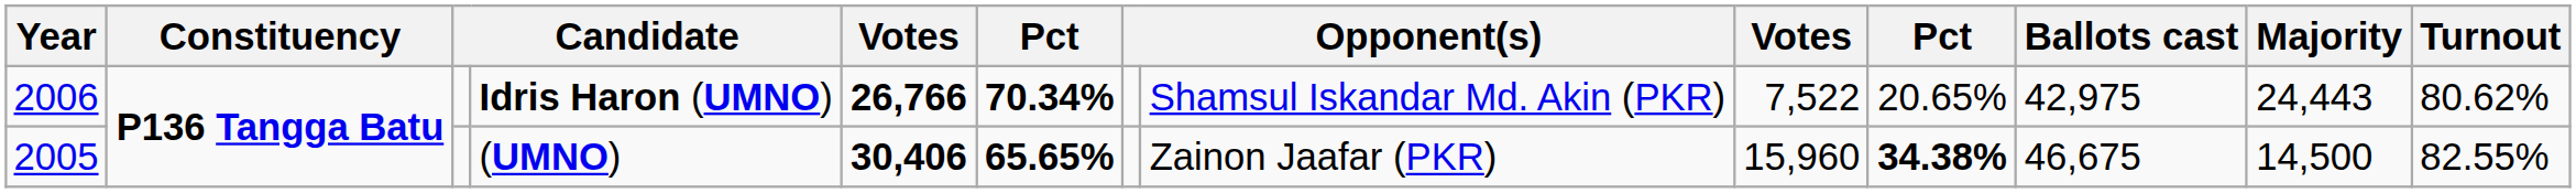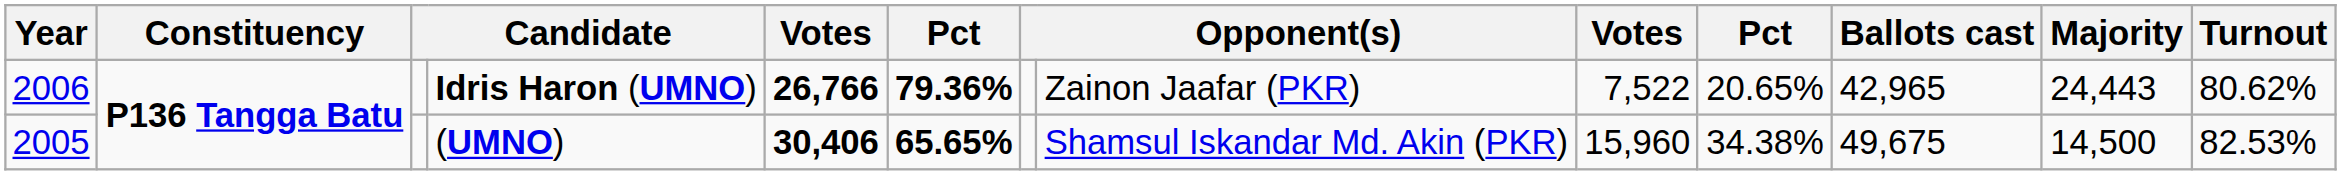 <table class="wikitable" style="margin:0.5em ; font-size:95%">
 <tr>
 <th>Year</th>
 <th>Constituency</th>
 <th colspan=2>Candidate</th>
 <th>Votes</th>
 <th>Pct</th>
 <th colspan=2>Opponent(s)</th>
 <th>Votes</th>
 <th>Pct</th>
 <th>Ballots cast</th>
 <th>Majority</th>
 <th>Turnout</th>
 </tr>
 <tr>
 <td><a href='#'>2006</a></td>
 <td rowspan="2"><strong>P136 <a href='#'>Tangga Batu</a></strong></td>
 <td></td>
 <td><strong>Idris Haron</strong> (<a href='#'><strong>UMNO</strong></a>)</td>
 <td align="right"><strong>26,766</strong></td>
-<td><strong>70.34%</strong></td>
+<td><strong>79.36%</strong></td>
 <td></td>
-<td><a href='#'>Shamsul Iskandar Md. Akin</a> (<a href='#'>PKR</a>)</td>
+<td>Zainon Jaafar (<a href='#'>PKR</a>)</td>
 <td align="right">7,522</td>
 <td>20.65%</td>
-<td>42,975</td>
+<td>42,965</td>
 <td>24,443</td>
 <td>80.62%</td>
 </tr>
 <tr>
 <td><a href='#'>2005</a></td>
 <td></td>
 <td> (<a href='#'><strong>UMNO</strong></a>)</td>
 <td align="right"><strong>30,406</strong></td>
 <td><strong>65.65%</strong></td>
 <td></td>
-<td>Zainon Jaafar (<a href='#'>PKR</a>)</td>
+<td><a href='#'>Shamsul Iskandar Md. Akin</a> (<a href='#'>PKR</a>)</td>
 <td align="right">15,960</td>
-<td><strong>34.38%</strong></td>
-<td>46,675</td>
+<td>34.38%</td>
+<td>49,675</td>
 <td>14,500</td>
-<td>82.55%</td>
+<td>82.53%</td>
 </tr>
 </table>
